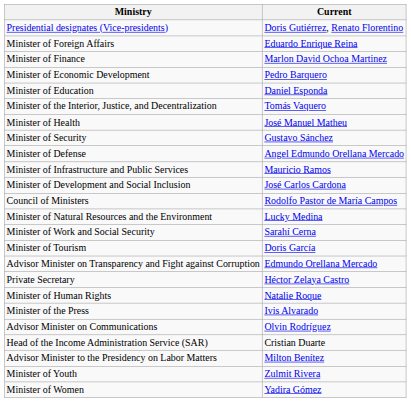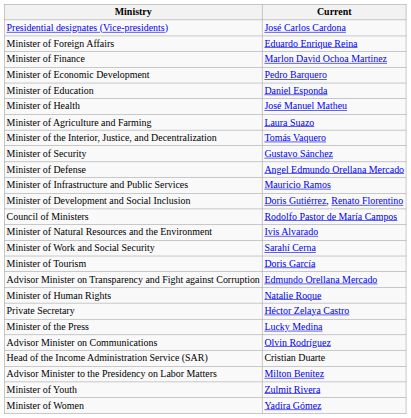 <table style="margin-bottom: 10px;" class="wikitable">
 <tr>
 <th>Ministry</th>
 <th>Current</th>
 </tr>
 <tr>
 <td><a href='#'>Presidential designates (Vice-presidents)</a></td>
-<td><a href='#'>Doris Gutiérrez</a>, <a href='#'>Renato Florentino</a></td>
+<td><a href='#'>José Carlos Cardona</a></td>
 </tr>
 <tr>
 <td>Minister of Foreign Affairs</td>
 <td><a href='#'>Eduardo Enrique Reina</a></td>
 </tr>
 <tr>
 <td>Minister of Finance</td>
 <td><a href='#'>Marlon David Ochoa Martinez</a></td>
 </tr>
 <tr>
 <td>Minister of Economic Development</td>
 <td><a href='#'>Pedro Barquero</a></td>
 </tr>
 <tr>
 <td>Minister of Education</td>
 <td><a href='#'>Daniel Esponda</a></td>
 </tr>
 <tr>
+<td>Minister of Health</td>
+<td><a href='#'>José Manuel Matheu</a></td>
+</tr>
+<tr>
+<td>Minister of Agriculture and Farming</td>
+<td><a href='#'>Laura Suazo</a></td>
+</tr>
+<tr>
 <td>Minister of the Interior, Justice, and Decentralization</td>
 <td><a href='#'>Tomás Vaquero</a></td>
-</tr>
-<tr>
-<td>Minister of Health</td>
-<td><a href='#'>José Manuel Matheu</a></td>
 </tr>
 <tr>
 <td>Minister of Security</td>
 <td><a href='#'>Gustavo Sánchez</a></td>
 </tr>
 <tr>
 <td>Minister of Defense</td>
 <td><a href='#'>Angel Edmundo Orellana Mercado</a></td>
 </tr>
 <tr>
 <td>Minister of Infrastructure and Public Services</td>
 <td><a href='#'>Mauricio Ramos</a></td>
 </tr>
 <tr>
 <td>Minister of Development and Social Inclusion</td>
-<td><a href='#'>José Carlos Cardona</a></td>
+<td><a href='#'>Doris Gutiérrez</a>, <a href='#'>Renato Florentino</a></td>
 </tr>
 <tr>
 <td>Council of Ministers</td>
 <td><a href='#'>Rodolfo Pastor de María Campos</a></td>
 </tr>
 <tr>
 <td>Minister of Natural Resources and the Environment</td>
-<td><a href='#'>Lucky Medina</a></td>
+<td><a href='#'>Ivis Alvarado</a></td>
 </tr>
 <tr>
 <td>Minister of Work and Social Security</td>
 <td><a href='#'>Sarahí Cerna</a></td>
 </tr>
 <tr>
 <td>Minister of Tourism</td>
 <td><a href='#'>Doris García</a></td>
 </tr>
 <tr>
 <td>Advisor Minister on Transparency and Fight against Corruption</td>
 <td><a href='#'>Edmundo Orellana Mercado</a></td>
 </tr>
 <tr>
+<td>Minister of Human Rights</td>
+<td><a href='#'>Natalie Roque</a></td>
+</tr>
+<tr>
 <td>Private Secretary</td>
 <td><a href='#'>Héctor Zelaya Castro</a></td>
 </tr>
 <tr>
-<td>Minister of Human Rights</td>
-<td><a href='#'>Natalie Roque</a></td>
-</tr>
-<tr>
 <td>Minister of the Press</td>
-<td><a href='#'>Ivis Alvarado</a></td>
+<td><a href='#'>Lucky Medina</a></td>
 </tr>
 <tr>
 <td>Advisor Minister on Communications</td>
 <td><a href='#'>Olvin Rodríguez</a></td>
 </tr>
 <tr>
 <td>Head of the Income Administration Service (SAR)</td>
 <td>Cristian Duarte</td>
 </tr>
 <tr>
 <td>Advisor Minister to the Presidency on Labor Matters</td>
 <td><a href='#'>Milton Benítez</a></td>
 </tr>
 <tr>
 <td>Minister of Youth</td>
 <td><a href='#'>Zulmit Rivera</a></td>
 </tr>
 <tr>
 <td>Minister of Women</td>
 <td><a href='#'>Yadira Gómez</a></td>
 </tr>
 </table>
